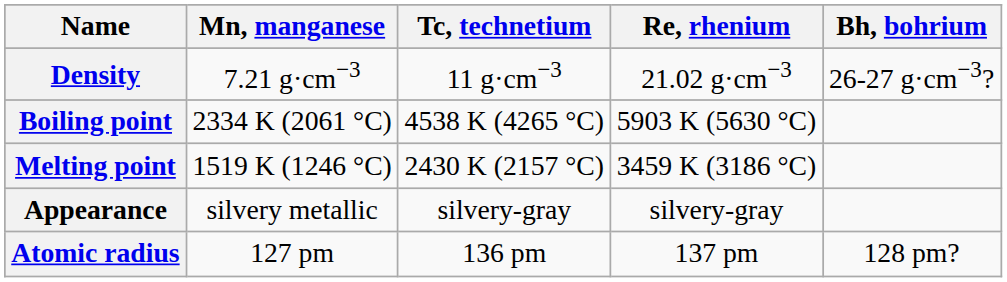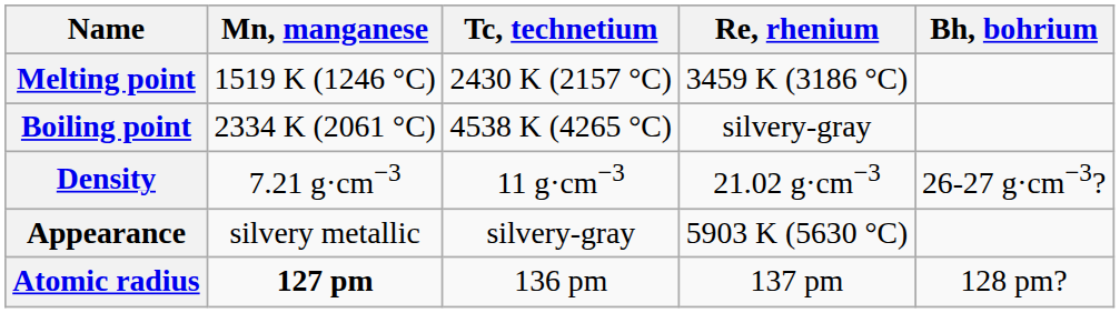 <table class="wikitable centered plainrowheaders" style="text-align:center;">
 <tr>
 <th scope="col">Name</th>
 <th scope="col">Mn, <a href='#'>manganese</a></th>
 <th scope="col">Tc, <a href='#'>technetium</a></th>
 <th scope="col">Re, <a href='#'>rhenium</a></th>
 <th scope="col">Bh, <a href='#'>bohrium</a></th>
 </tr>
 <tr>
+<th scope="row"><a href='#'>Melting point</a></th>
+<td>1519 K (1246 °C)</td>
+<td>2430 K (2157 °C)</td>
+<td>3459 K (3186 °C)</td>
+<td></td>
+</tr>
+<tr>
+<th scope="row"><a href='#'>Boiling point</a></th>
+<td>2334 K (2061 °C)</td>
+<td>4538 K (4265 °C)</td>
+<td>silvery-gray</td>
+<td></td>
+</tr>
+<tr>
 <th scope="row"><a href='#'>Density</a></th>
 <td>7.21 g·cm<sup>−3</sup></td>
 <td>11 g·cm<sup>−3</sup></td>
 <td>21.02 g·cm<sup>−3</sup></td>
 <td>26-27 g·cm<sup>−3</sup>?</td>
 </tr>
 <tr>
-<th scope="row"><a href='#'>Boiling point</a></th>
-<td>2334 K (2061 °C)</td>
-<td>4538 K (4265 °C)</td>
+<th scope="row">Appearance</th>
+<td>silvery metallic</td>
+<td>silvery-gray</td>
 <td>5903 K (5630 °C)</td>
 <td></td>
 </tr>
 <tr>
-<th scope="row"><a href='#'>Melting point</a></th>
-<td>1519 K (1246 °C)</td>
-<td>2430 K (2157 °C)</td>
-<td>3459 K (3186 °C)</td>
-<td></td>
-</tr>
-<tr>
-<th scope="row">Appearance</th>
-<td>silvery metallic</td>
-<td>silvery-gray</td>
-<td>silvery-gray</td>
-<td></td>
-</tr>
-<tr>
 <th scope="row"><a href='#'>Atomic radius</a></th>
-<td>127 pm</td>
+<td><strong>127 pm</strong></td>
 <td>136 pm</td>
 <td>137 pm</td>
 <td>128 pm?</td>
 </tr>
 </table>
